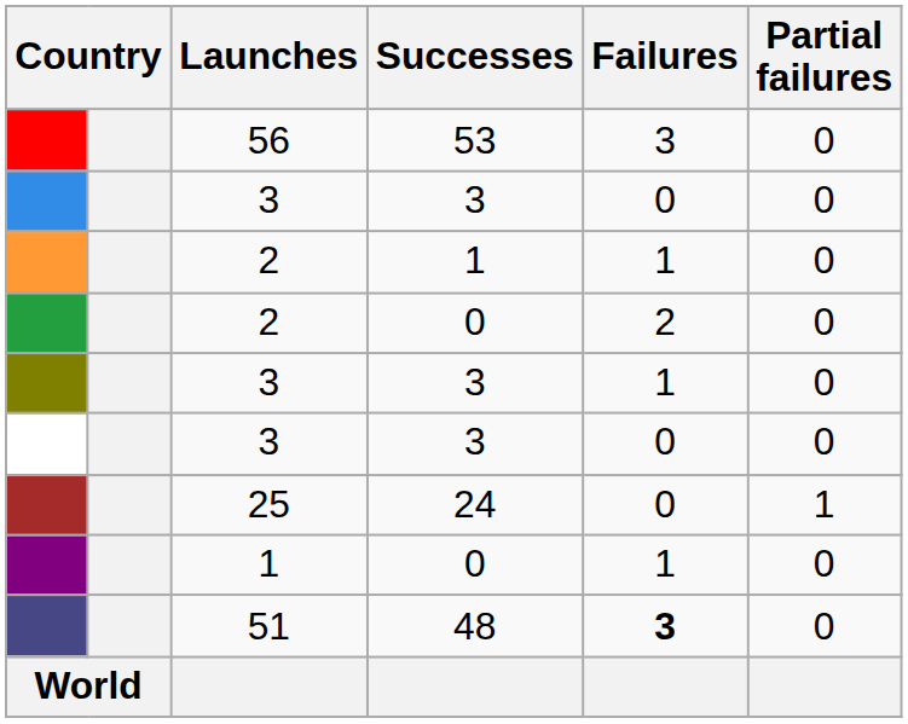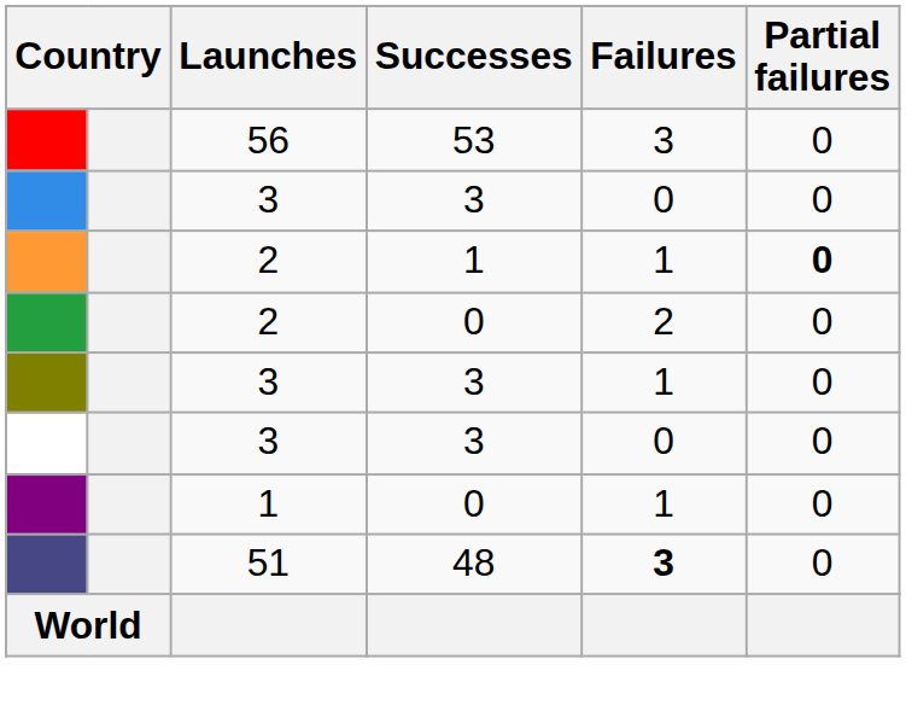 <table class="wikitable sortable" style="text-align:center;">
 <tr>
 <th colspan=2>Country</th>
 <th>Launches</th>
 <th>Successes</th>
 <th>Failures</th>
 <th>Partial <br> failures</th>
 </tr>
 <tr>
 <th style="background:#ff0000;"></th>
 <th style="text-align:left;"></th>
 <td>56</td>
 <td>53</td>
 <td>3</td>
 <td>0</td>
 </tr>
 <tr>
 <th style="background:#318ce7;"></th>
 <th style="text-align:left;"></th>
 <td>3</td>
 <td>3</td>
 <td>0</td>
 <td>0</td>
 </tr>
 <tr>
 <th style="background:#ff9933;"></th>
 <th style="text-align:left;"></th>
 <td>2</td>
 <td>1</td>
 <td>1</td>
-<td>0</td>
+<td><strong>0</strong></td>
 </tr>
 <tr>
 <th style="background:#239f40;"></th>
 <th style="text-align:left;"></th>
 <td>2</td>
 <td>0</td>
 <td>2</td>
 <td>0</td>
 </tr>
 <tr>
 <th style="background:#808000;"></th>
 <th style="text-align:left;"></th>
 <td>3</td>
 <td>3</td>
 <td>1</td>
 <td>0</td>
 </tr>
 <tr>
 <th style="background:#ffffff;"></th>
 <th style="text-align:left;"></th>
 <td>3</td>
 <td>3</td>
 <td>0</td>
 <td>0</td>
 </tr>
 <tr>
-<th style="background:#a52a2a;"></th>
-<th style="text-align:left;"></th>
-<td>25</td>
-<td>24</td>
-<td>0</td>
-<td>1</td>
-</tr>
-<tr>
 <th style="background:#800080;"></th>
 <th style="text-align:left;"></th>
 <td>1</td>
 <td>0</td>
 <td>1</td>
 <td>0</td>
 </tr>
 <tr>
 <th style="background:#484785;"></th>
 <th style="text-align:left;"></th>
 <td>51</td>
 <td>48</td>
 <td><strong>3</strong></td>
 <td>0</td>
 </tr>
 <tr class="sortbottom">
 <th colspan="2">World</th>
 <th></th>
 <th></th>
 <th></th>
 <th></th>
 </tr>
 </table>
